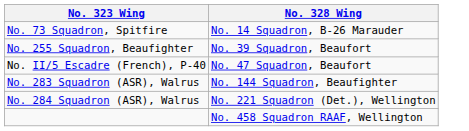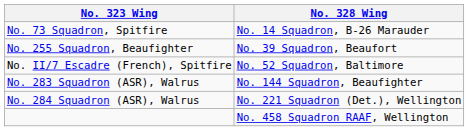 <table class="wikitable">
 <tr>
 <th><a href='#'>No. 323 Wing</a></th>
 <th><a href='#'>No. 328 Wing</a></th>
 </tr>
 <tr>
 <td><a href='#'>No. 73 Squadron</a>, Spitfire</td>
 <td><a href='#'>No. 14 Squadron</a>, B-26 Marauder</td>
 </tr>
 <tr>
 <td><a href='#'>No. 255 Squadron</a>, Beaufighter</td>
 <td><a href='#'>No. 39 Squadron</a>, Beaufort</td>
 </tr>
 <tr>
-<td>No. <a href='#'>II/5 Escadre</a> (French), P-40</td>
-<td><a href='#'>No. 47 Squadron</a>, Beaufort</td>
+<td>No. <a href='#'>II/7 Escadre</a> (French), Spitfire</td>
+<td><a href='#'>No. 52 Squadron</a>, Baltimore</td>
 </tr>
 <tr>
 <td><a href='#'>No. 283 Squadron</a> (ASR), Walrus</td>
 <td><a href='#'>No. 144 Squadron</a>, Beaufighter</td>
 </tr>
 <tr>
 <td><a href='#'>No. 284 Squadron</a> (ASR), Walrus</td>
 <td><a href='#'>No. 221 Squadron</a> (Det.), Wellington</td>
 </tr>
 <tr>
 <td></td>
 <td><a href='#'>No. 458 Squadron RAAF</a>, Wellington</td>
 </tr>
 </table>
